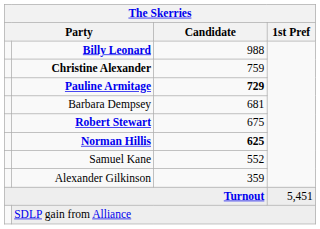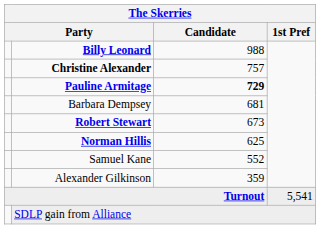 <table class="wikitable">
 <tr>
 <th colspan="4" align="center"><a href='#'>The Skerries</a></th>
 </tr>
 <tr>
 <th colspan="2" align="center" width=200>Party</th>
 <th width=150>Candidate</th>
 <th width=60>1st Pref</th>
 </tr>
 <tr>
 <td></td>
 <td align="right"><strong><a href='#'>Billy Leonard</a></strong></td>
 <td align="right">988</td>
 </tr>
 <tr>
 <td></td>
 <td align="right"><strong>Christine Alexander</strong></td>
-<td align="right">759</td>
+<td align="right">757</td>
 </tr>
 <tr>
 <td></td>
 <td align="right"><strong><a href='#'>Pauline Armitage</a></strong></td>
 <td align="right"><strong>729</strong></td>
 </tr>
 <tr>
 <td></td>
 <td align="right">Barbara Dempsey</td>
 <td align="right">681</td>
 </tr>
 <tr>
 <td></td>
 <td align="right"><strong><a href='#'>Robert Stewart</a></strong></td>
-<td align="right">675</td>
+<td align="right">673</td>
 </tr>
 <tr>
 <td></td>
 <td align="right"><strong><a href='#'>Norman Hillis</a></strong></td>
-<td align="right"><strong>625</strong></td>
+<td align="right">625</td>
 </tr>
 <tr>
 <td></td>
 <td align="right">Samuel Kane</td>
 <td align="right">552</td>
 </tr>
 <tr>
 <td></td>
 <td align="right">Alexander Gilkinson</td>
 <td align="right">359</td>
 </tr>
 <tr bgcolor="EEEEEE">
 <td colspan=3 align="right"><strong><a href='#'>Turnout</a></strong></td>
-<td align="right">5,451</td>
+<td align="right">5,541</td>
 </tr>
 <tr>
 <td bgcolor=></td>
 <td colspan=3 bgcolor="EEEEEE"><a href='#'>SDLP</a> gain from <a href='#'>Alliance</a></td>
 </tr>
 </table>
